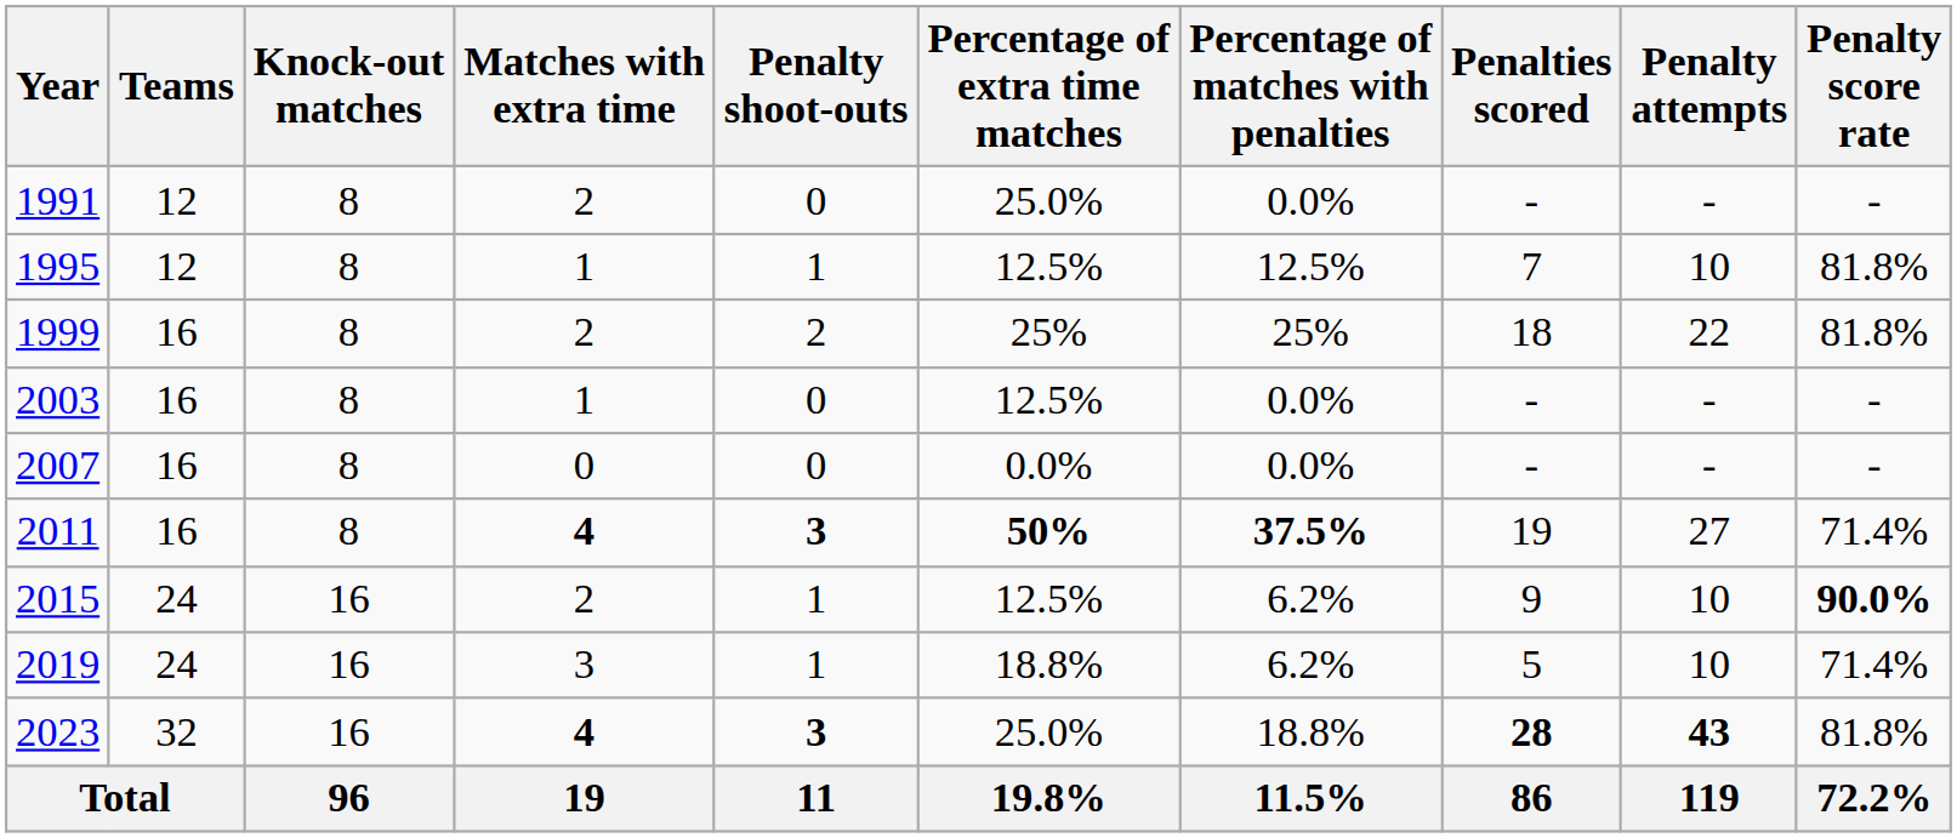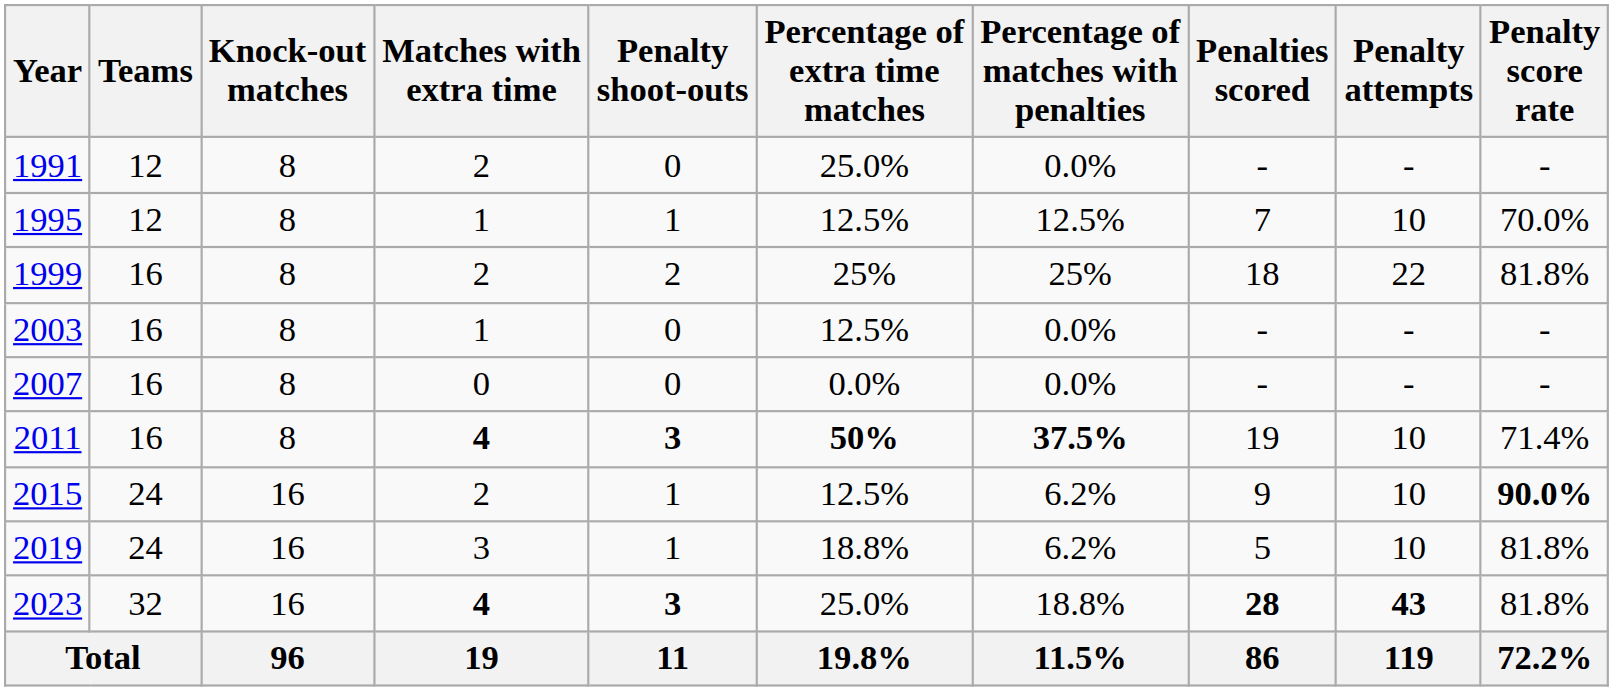 <table class="wikitable sortable" style="text-align:center;">
 <tr>
 <th>Year</th>
 <th>Teams</th>
 <th>Knock-out<br>matches</th>
 <th>Matches with<br> extra time</th>
 <th>Penalty<br>shoot-outs</th>
 <th>Percentage of<br>extra time<br>matches</th>
 <th>Percentage of<br>matches with<br> penalties<br></th>
 <th>Penalties<br>scored</th>
 <th>Penalty<br>attempts</th>
 <th>Penalty<br> score<br> rate</th>
 </tr>
 <tr>
 <td><a href='#'>1991</a></td>
 <td>12</td>
 <td>8</td>
 <td>2</td>
 <td>0</td>
 <td>25.0%</td>
 <td>0.0%</td>
 <td>-</td>
 <td>-</td>
 <td>-</td>
 </tr>
 <tr>
 <td><a href='#'>1995</a></td>
 <td>12</td>
 <td>8</td>
 <td>1</td>
 <td>1</td>
 <td>12.5%</td>
 <td>12.5%</td>
 <td>7</td>
 <td>10</td>
-<td>81.8%</td>
+<td>70.0%</td>
 </tr>
 <tr>
 <td><a href='#'>1999</a></td>
 <td>16</td>
 <td>8</td>
 <td>2</td>
 <td>2</td>
 <td>25%</td>
 <td>25%</td>
 <td>18</td>
 <td>22</td>
 <td>81.8%</td>
 </tr>
 <tr>
 <td><a href='#'>2003</a></td>
 <td>16</td>
 <td>8</td>
 <td>1</td>
 <td>0</td>
 <td>12.5%</td>
 <td>0.0%</td>
 <td>-</td>
 <td>-</td>
 <td>-</td>
 </tr>
 <tr>
 <td><a href='#'>2007</a></td>
 <td>16</td>
 <td>8</td>
 <td>0</td>
 <td>0</td>
 <td>0.0%</td>
 <td>0.0%</td>
 <td>-</td>
 <td>-</td>
 <td>-</td>
 </tr>
 <tr>
 <td><a href='#'>2011</a></td>
 <td>16</td>
 <td>8</td>
 <td><strong>4</strong></td>
 <td><strong>3</strong></td>
 <td><strong>50%</strong></td>
 <td><strong>37.5%</strong></td>
 <td>19</td>
-<td>27</td>
+<td>10</td>
 <td>71.4%</td>
 </tr>
 <tr>
 <td><a href='#'>2015</a></td>
 <td>24</td>
 <td>16</td>
 <td>2</td>
 <td>1</td>
 <td>12.5%</td>
 <td>6.2%</td>
 <td>9</td>
 <td>10</td>
 <td><strong>90.0%</strong></td>
 </tr>
 <tr>
 <td><a href='#'>2019</a></td>
 <td>24</td>
 <td>16</td>
 <td>3</td>
 <td>1</td>
 <td>18.8%</td>
 <td>6.2%</td>
 <td>5</td>
 <td>10</td>
-<td>71.4%</td>
+<td>81.8%</td>
 </tr>
 <tr>
 <td><a href='#'>2023</a></td>
 <td>32</td>
 <td>16</td>
 <td><strong>4</strong></td>
 <td><strong>3</strong></td>
 <td>25.0%</td>
 <td>18.8%</td>
 <td><strong>28</strong></td>
 <td><strong>43</strong></td>
 <td>81.8%</td>
 </tr>
 <tr>
 <th colspan=2>Total</th>
 <th>96</th>
 <th>19</th>
 <th>11</th>
 <th>19.8%</th>
 <th>11.5%</th>
 <th>86</th>
 <th>119</th>
 <th>72.2%</th>
 </tr>
 </table>
